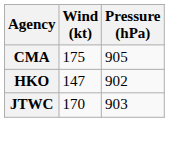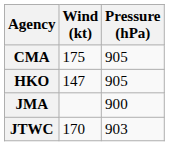 <table class="wikitable floatleft">
 <tr>
 <th>Agency</th>
 <th>Wind<br>(kt)</th>
 <th>Pressure<br>(hPa)</th>
 </tr>
 <tr>
 <th>CMA</th>
 <td>175</td>
 <td>905</td>
 </tr>
 <tr>
 <th>HKO</th>
 <td>147</td>
-<td>902</td>
+<td>905</td>
+</tr>
+<tr>
+<th>JMA</th>
+<td></td>
+<td>900</td>
 </tr>
 <tr>
 <th>JTWC</th>
 <td>170</td>
 <td>903</td>
 </tr>
 </table>
